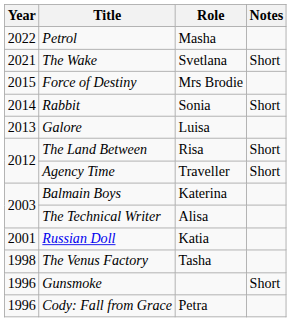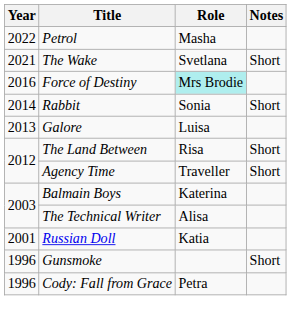 <table class="wikitable sortable">
 <tr>
 <th>Year</th>
 <th>Title</th>
 <th>Role</th>
 <th>Notes</th>
 </tr>
 <tr>
 <td>2022</td>
 <td><em>Petrol</em></td>
 <td>Masha</td>
 <td></td>
 </tr>
 <tr>
 <td>2021</td>
 <td><em>The Wake</em></td>
 <td>Svetlana</td>
 <td>Short</td>
 </tr>
 <tr>
-<td>2015</td>
+<td>2016</td>
 <td><em>Force of Destiny</em></td>
-<td>Mrs Brodie</td>
+<td style="background: paleturquoise;">Mrs Brodie</td>
 <td></td>
 </tr>
 <tr>
 <td>2014</td>
 <td><em>Rabbit</em></td>
 <td>Sonia</td>
 <td>Short</td>
 </tr>
 <tr>
 <td>2013</td>
 <td><em>Galore</em></td>
 <td>Luisa</td>
 <td></td>
 </tr>
 <tr>
 <td rowspan="2">2012</td>
 <td><em>The Land Between</em></td>
 <td>Risa</td>
 <td>Short</td>
 </tr>
 <tr>
 <td><em>Agency Time</em></td>
 <td>Traveller</td>
 <td>Short</td>
 </tr>
 <tr>
 <td rowspan="2">2003</td>
 <td><em>Balmain Boys</em></td>
 <td>Katerina</td>
 <td></td>
 </tr>
 <tr>
 <td><em>The Technical Writer</em></td>
 <td>Alisa</td>
 <td></td>
 </tr>
 <tr>
 <td>2001</td>
 <td><em><a href='#'>Russian Doll</a></em></td>
 <td>Katia</td>
 <td></td>
 </tr>
 <tr>
-<td>1998</td>
-<td><em>The Venus Factory</em></td>
-<td>Tasha</td>
-<td></td>
-</tr>
-<tr>
 <td>1996</td>
 <td><em>Gunsmoke</em></td>
 <td></td>
 <td>Short</td>
 </tr>
 <tr>
 <td>1996</td>
 <td><em>Cody: Fall from Grace</em></td>
 <td>Petra</td>
 <td></td>
 </tr>
 </table>
